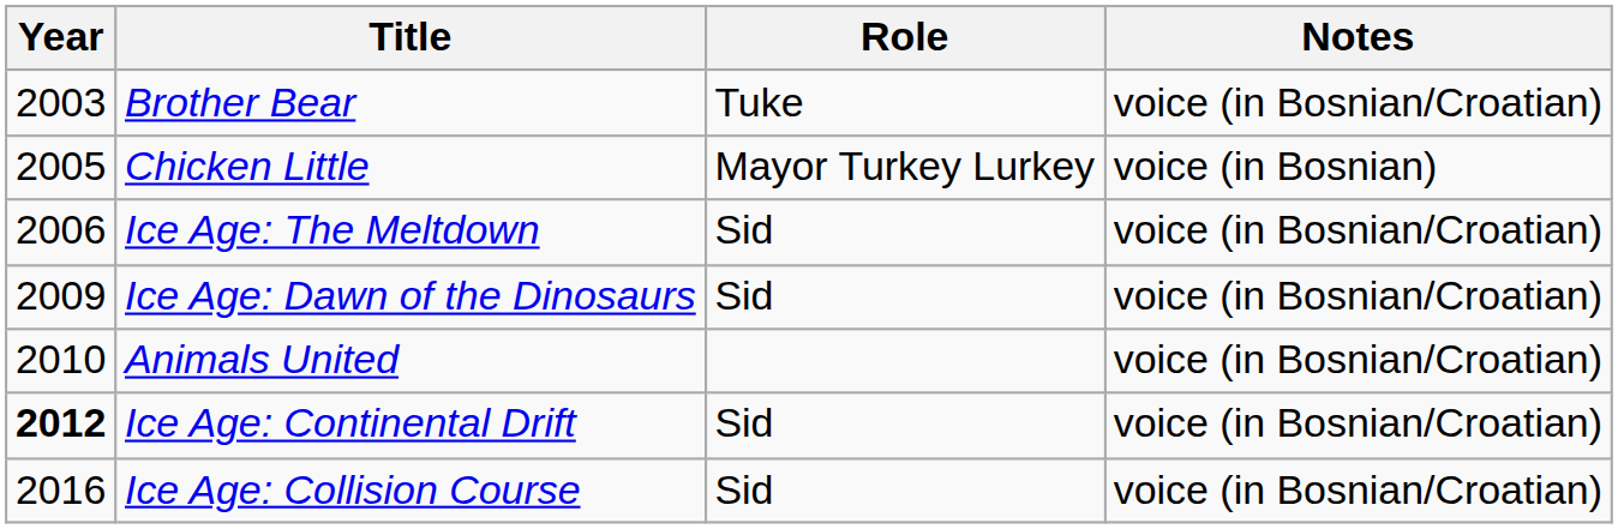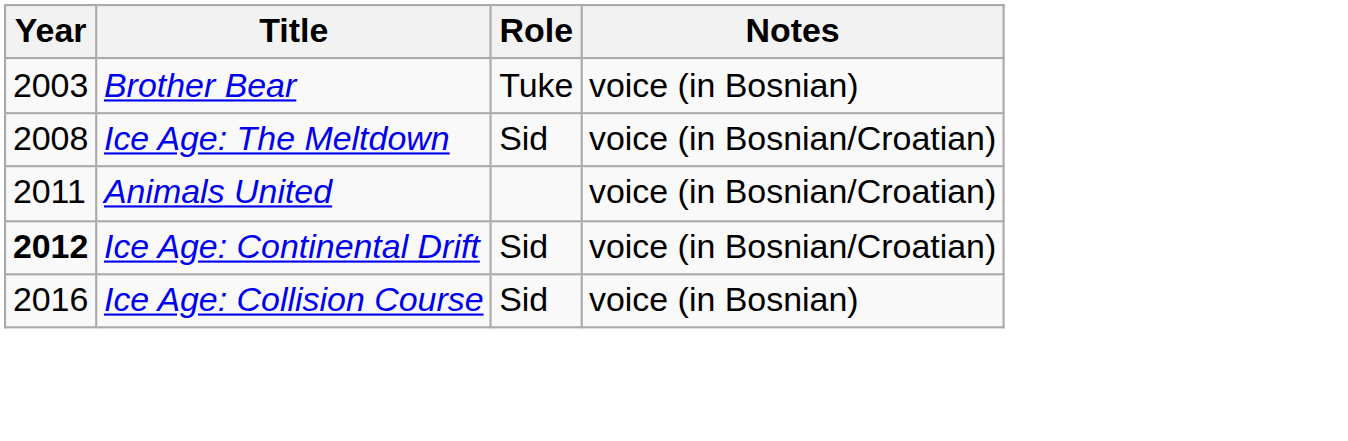 <table class="wikitable sortable">
 <tr>
 <th>Year</th>
 <th>Title</th>
 <th>Role</th>
 <th class="unsortable">Notes</th>
 </tr>
 <tr>
 <td>2003</td>
 <td><em><a href='#'>Brother Bear</a></em></td>
 <td>Tuke</td>
-<td>voice (in Bosnian/Croatian)</td>
-</tr>
-<tr>
-<td>2005</td>
-<td><em><a href='#'>Chicken Little</a></em></td>
-<td>Mayor Turkey Lurkey</td>
 <td>voice (in Bosnian)</td>
 </tr>
 <tr>
-<td>2006</td>
+<td>2008</td>
 <td><em><a href='#'>Ice Age: The Meltdown</a></em></td>
 <td>Sid</td>
 <td>voice (in Bosnian/Croatian)</td>
 </tr>
 <tr>
-<td>2009</td>
-<td><em><a href='#'>Ice Age: Dawn of the Dinosaurs</a></em></td>
-<td>Sid</td>
-<td>voice (in Bosnian/Croatian)</td>
-</tr>
-<tr>
-<td>2010</td>
+<td>2011</td>
 <td><em><a href='#'>Animals United</a></em></td>
 <td></td>
 <td>voice (in Bosnian/Croatian)</td>
 </tr>
 <tr>
 <td><strong>2012</strong></td>
 <td><em><a href='#'>Ice Age: Continental Drift</a></em></td>
 <td>Sid</td>
 <td>voice (in Bosnian/Croatian)</td>
 </tr>
 <tr>
 <td>2016</td>
 <td><em><a href='#'>Ice Age: Collision Course</a></em></td>
 <td>Sid</td>
-<td>voice (in Bosnian/Croatian)</td>
+<td>voice (in Bosnian)</td>
 </tr>
 </table>
